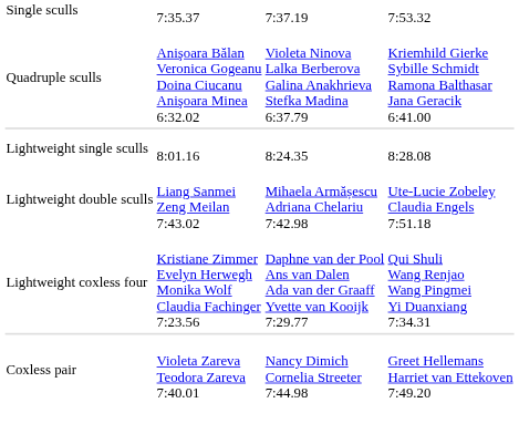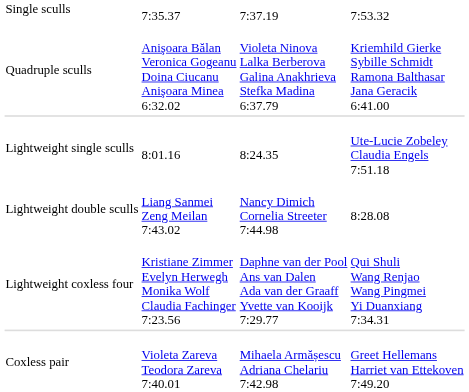 <table>
 <tr>
 <td>Single sculls</td>
 <td><br>7:35.37</td>
 <td><br>7:37.19</td>
 <td><br>7:53.32</td>
 </tr>
 <tr>
 <td>Quadruple sculls</td>
 <td><br><a href='#'>Anişoara Bălan</a><br><a href='#'>Veronica Gogeanu</a><br><a href='#'>Doina Ciucanu</a><br><a href='#'>Anişoara Minea</a><br>6:32.02</td>
 <td><br><a href='#'>Violeta Ninova</a><br><a href='#'>Lalka Berberova</a><br><a href='#'>Galina Anakhrieva</a><br><a href='#'>Stefka Madina</a><br>6:37.79</td>
 <td><br><a href='#'>Kriemhild Gierke</a><br><a href='#'>Sybille Schmidt</a><br><a href='#'>Ramona Balthasar</a><br><a href='#'>Jana Geracik</a><br>6:41.00</td>
 </tr>
 <tr bgcolor=#DDDDDD>
 <td colspan=7></td>
 </tr>
 <tr>
 <td>Lightweight single sculls</td>
 <td><br>8:01.16</td>
 <td><br>8:24.35</td>
-<td><br>8:28.08</td>
+<td><br><a href='#'>Ute-Lucie Zobeley</a><br><a href='#'>Claudia Engels</a><br>7:51.18</td>
 </tr>
 <tr>
 <td>Lightweight double sculls</td>
 <td><br><a href='#'>Liang Sanmei</a><br><a href='#'>Zeng Meilan</a><br>7:43.02</td>
-<td><br><a href='#'>Mihaela Armășescu</a><br><a href='#'>Adriana Chelariu</a><br>7:42.98</td>
-<td><br><a href='#'>Ute-Lucie Zobeley</a><br><a href='#'>Claudia Engels</a><br>7:51.18</td>
+<td><br><a href='#'>Nancy Dimich</a><br><a href='#'>Cornelia Streeter</a><br>7:44.98</td>
+<td><br>8:28.08</td>
 </tr>
 <tr>
 <td>Lightweight coxless four</td>
 <td><br><a href='#'>Kristiane Zimmer</a><br><a href='#'>Evelyn Herwegh</a><br><a href='#'>Monika Wolf</a><br><a href='#'>Claudia Fachinger</a><br>7:23.56</td>
 <td><br><a href='#'>Daphne van der Pool</a><br><a href='#'>Ans van Dalen</a><br><a href='#'>Ada van der Graaff</a><br><a href='#'>Yvette van Kooijk</a><br>7:29.77</td>
 <td><br><a href='#'>Qui Shuli</a><br><a href='#'>Wang Renjao</a><br><a href='#'>Wang Pingmei</a><br><a href='#'>Yi Duanxiang</a><br>7:34.31</td>
 </tr>
 <tr bgcolor=#DDDDDD>
 <td colspan=7></td>
 </tr>
 <tr>
 <td>Coxless pair</td>
 <td><br><a href='#'>Violeta Zareva</a><br><a href='#'>Teodora Zareva</a><br>7:40.01</td>
-<td><br><a href='#'>Nancy Dimich</a><br><a href='#'>Cornelia Streeter</a><br>7:44.98</td>
+<td><br><a href='#'>Mihaela Armășescu</a><br><a href='#'>Adriana Chelariu</a><br>7:42.98</td>
 <td><br><a href='#'>Greet Hellemans</a><br><a href='#'>Harriet van Ettekoven</a><br>7:49.20</td>
 </tr>
 </table>
